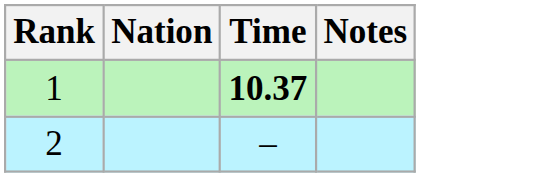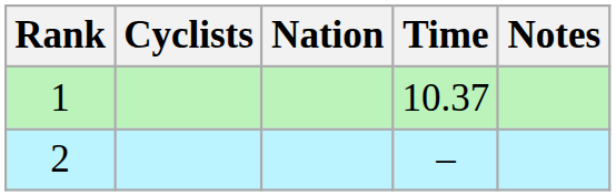 <table class="wikitable sortable" style="text-align:center">
 <tr>
 <th>Rank</th>
+<th>Cyclists</th>
 <th>Nation</th>
 <th>Time</th>
 <th>Notes</th>
 </tr>
 <tr bgcolor=bbf3bb>
 <td>1</td>
 <td align=left></td>
-<td><strong>10.37</strong></td>
+<td align=left></td>
+<td>10.37</td>
 <td></td>
 </tr>
 <tr bgcolor=bbf3ff>
 <td>2</td>
 <td align=left></td>
+<td align=left></td>
 <td>–</td>
 <td></td>
 </tr>
 </table>
